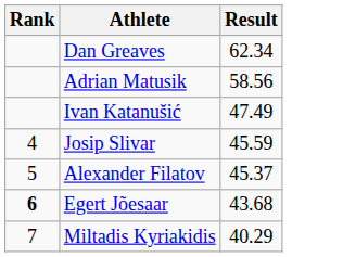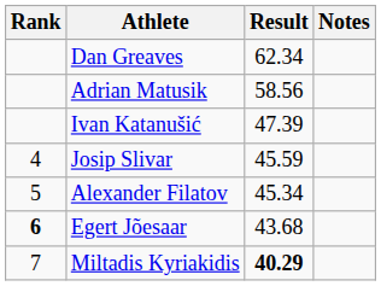 <table class="wikitable sortable" style="text-align:center">
 <tr>
 <th>Rank</th>
 <th>Athlete</th>
 <th>Result</th>
+<th>Notes</th>
 </tr>
 <tr>
 <td></td>
 <td style="text-align:left"><a href='#'>Dan Greaves</a><br></td>
 <td>62.34</td>
+<td></td>
 </tr>
 <tr>
 <td></td>
 <td style="text-align:left"><a href='#'>Adrian Matusik</a><br></td>
 <td>58.56</td>
+<td></td>
 </tr>
 <tr>
 <td></td>
 <td style="text-align:left"><a href='#'>Ivan Katanušić</a><br></td>
-<td>47.49</td>
+<td>47.39</td>
+<td></td>
 </tr>
 <tr>
 <td>4</td>
 <td style="text-align:left"><a href='#'>Josip Slivar</a><br></td>
 <td>45.59</td>
+<td></td>
 </tr>
 <tr>
 <td>5</td>
 <td style="text-align:left"><a href='#'>Alexander Filatov</a><br></td>
-<td>45.37</td>
+<td>45.34</td>
+<td></td>
 </tr>
 <tr>
 <td><strong>6</strong></td>
 <td style="text-align:left"><a href='#'>Egert Jõesaar</a><br></td>
 <td>43.68</td>
+<td></td>
 </tr>
 <tr>
 <td>7</td>
 <td style="text-align:left"><a href='#'>Miltadis Kyriakidis</a><br></td>
-<td>40.29</td>
+<td><strong>40.29</strong></td>
+<td></td>
 </tr>
 </table>
